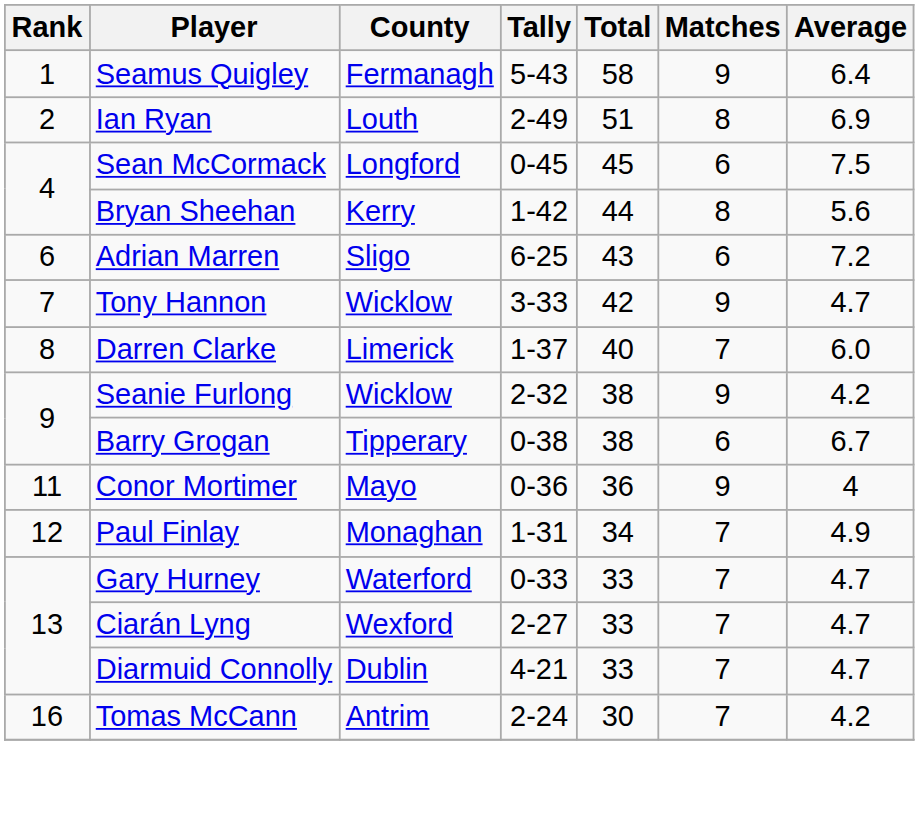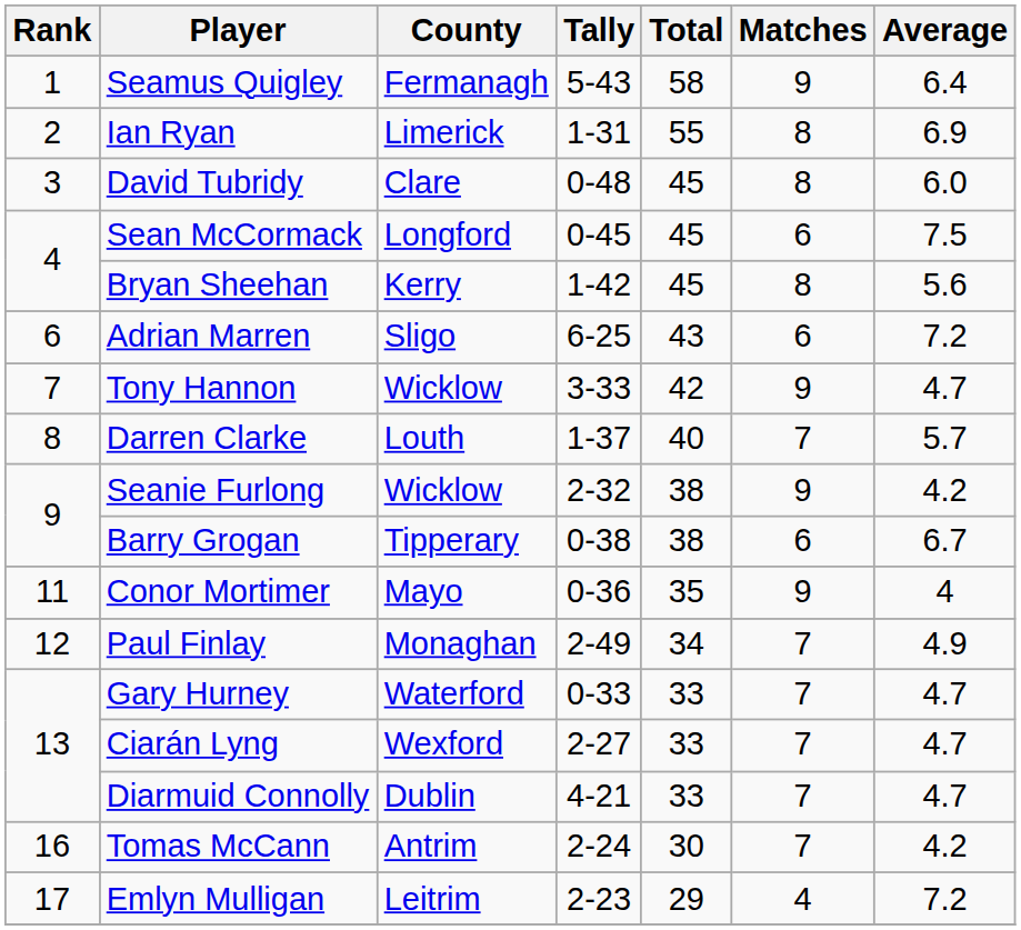 <table class="wikitable sortable">
 <tr>
 <th>Rank</th>
 <th>Player</th>
 <th>County</th>
 <th class="unsortable">Tally</th>
 <th>Total</th>
 <th>Matches</th>
 <th>Average</th>
 </tr>
 <tr>
 <td rowspan=1 align=center>1</td>
 <td><a href='#'>Seamus Quigley</a></td>
 <td> <a href='#'>Fermanagh</a></td>
 <td align=center>5-43</td>
 <td align=center>58</td>
 <td align=center>9</td>
 <td align=center>6.4</td>
 </tr>
 <tr>
 <td rowspan=1 align=center>2</td>
 <td><a href='#'>Ian Ryan</a></td>
-<td> <a href='#'>Louth</a></td>
-<td align=center>2-49</td>
-<td align=center>51</td>
+<td> <a href='#'>Limerick</a></td>
+<td align=center>1-31</td>
+<td align=center>55</td>
 <td align=center>8</td>
 <td align=center>6.9</td>
+</tr>
+<tr>
+<td rowspan=1 align=center>3</td>
+<td><a href='#'>David Tubridy</a></td>
+<td> <a href='#'>Clare</a></td>
+<td align=center>0-48</td>
+<td align=center>45</td>
+<td align=center>8</td>
+<td align=center>6.0</td>
 </tr>
 <tr>
 <td rowspan=2 align=center>4</td>
 <td><a href='#'>Sean McCormack</a></td>
 <td> <a href='#'>Longford</a></td>
 <td align=center>0-45</td>
 <td align=center>45</td>
 <td align=center>6</td>
 <td align=center>7.5</td>
 </tr>
 <tr>
 <td><a href='#'>Bryan Sheehan</a></td>
 <td> <a href='#'>Kerry</a></td>
 <td align=center>1-42</td>
-<td align=center>44</td>
+<td align=center>45</td>
 <td align=center>8</td>
 <td align=center>5.6</td>
 </tr>
 <tr>
 <td rowspan=1 align=center>6</td>
 <td><a href='#'>Adrian Marren</a></td>
 <td> <a href='#'>Sligo</a></td>
 <td align=center>6-25</td>
 <td align=center>43</td>
 <td align=center>6</td>
 <td align=center>7.2</td>
 </tr>
 <tr>
 <td rowspan=1 align=center>7</td>
 <td><a href='#'>Tony Hannon</a></td>
 <td> <a href='#'>Wicklow</a></td>
 <td align=center>3-33</td>
 <td align=center>42</td>
 <td align=center>9</td>
 <td align=center>4.7</td>
 </tr>
 <tr>
 <td rowspan=1 align=center>8</td>
 <td><a href='#'>Darren Clarke</a></td>
-<td> <a href='#'>Limerick</a></td>
+<td> <a href='#'>Louth</a></td>
 <td align=center>1-37</td>
 <td align=center>40</td>
 <td align=center>7</td>
-<td align=center>6.0</td>
+<td align=center>5.7</td>
 </tr>
 <tr>
 <td rowspan=2 align=center>9</td>
 <td><a href='#'>Seanie Furlong</a></td>
 <td> <a href='#'>Wicklow</a></td>
 <td align=center>2-32</td>
 <td align=center>38</td>
 <td align=center>9</td>
 <td align=center>4.2</td>
 </tr>
 <tr>
 <td><a href='#'>Barry Grogan</a></td>
 <td> <a href='#'>Tipperary</a></td>
 <td align=center>0-38</td>
 <td align=center>38</td>
 <td align=center>6</td>
 <td align=center>6.7</td>
 </tr>
 <tr>
 <td rowspan=1 align=center>11</td>
 <td><a href='#'>Conor Mortimer</a></td>
 <td> <a href='#'>Mayo</a></td>
 <td align=center>0-36</td>
-<td align=center>36</td>
+<td align=center>35</td>
 <td align=center>9</td>
 <td align=center>4</td>
 </tr>
 <tr>
 <td rowspan=1 align=center>12</td>
 <td><a href='#'>Paul Finlay</a></td>
 <td> <a href='#'>Monaghan</a></td>
-<td align=center>1-31</td>
+<td align=center>2-49</td>
 <td align=center>34</td>
 <td align=center>7</td>
 <td align=center>4.9</td>
 </tr>
 <tr>
 <td rowspan=3 align=center>13</td>
 <td><a href='#'>Gary Hurney</a></td>
 <td> <a href='#'>Waterford</a></td>
 <td align=center>0-33</td>
 <td align=center>33</td>
 <td align=center>7</td>
 <td align=center>4.7</td>
 </tr>
 <tr>
 <td><a href='#'>Ciarán Lyng</a></td>
 <td> <a href='#'>Wexford</a></td>
 <td align=center>2-27</td>
 <td align=center>33</td>
 <td align=center>7</td>
 <td align=center>4.7</td>
 </tr>
 <tr>
 <td><a href='#'>Diarmuid Connolly</a></td>
 <td> <a href='#'>Dublin</a></td>
 <td align=center>4-21</td>
 <td align=center>33</td>
 <td align=center>7</td>
 <td align=center>4.7</td>
 </tr>
 <tr>
 <td rowspan=1 align=center>16</td>
 <td><a href='#'>Tomas McCann</a></td>
 <td> <a href='#'>Antrim</a></td>
 <td align=center>2-24</td>
 <td align=center>30</td>
 <td align=center>7</td>
 <td align=center>4.2</td>
 </tr>
 <tr>
+<td rowspan=1 align=center>17</td>
+<td><a href='#'>Emlyn Mulligan</a></td>
+<td> <a href='#'>Leitrim</a></td>
+<td align=center>2-23</td>
+<td align=center>29</td>
+<td align=center>4</td>
+<td align=center>7.2</td>
+</tr>
+<tr>
 </tr>
 </table>
